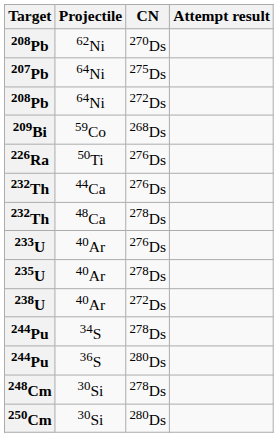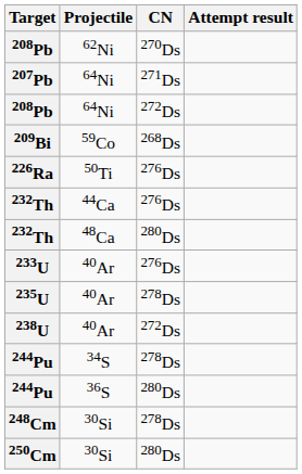 <table class="wikitable" style="text-align:center">
 <tr>
 <th>Target</th>
 <th>Projectile</th>
 <th>CN</th>
 <th>Attempt result</th>
 </tr>
 <tr>
 <th><sup>208</sup>Pb</th>
 <td><sup>62</sup>Ni</td>
 <td><sup>270</sup>Ds</td>
 <td></td>
 </tr>
 <tr>
 <th><sup>207</sup>Pb</th>
 <td><sup>64</sup>Ni</td>
-<td><sup>275</sup>Ds</td>
+<td><sup>271</sup>Ds</td>
 <td></td>
 </tr>
 <tr>
 <th><sup>208</sup>Pb</th>
 <td><sup>64</sup>Ni</td>
 <td><sup>272</sup>Ds</td>
 <td></td>
 </tr>
 <tr>
 <th><sup>209</sup>Bi</th>
 <td><sup>59</sup>Co</td>
 <td><sup>268</sup>Ds</td>
 <td></td>
 </tr>
 <tr>
 <th><sup>226</sup>Ra</th>
 <td><sup>50</sup>Ti</td>
 <td><sup>276</sup>Ds</td>
 <td></td>
 </tr>
 <tr>
 <th><sup>232</sup>Th</th>
 <td><sup>44</sup>Ca</td>
 <td><sup>276</sup>Ds</td>
 <td></td>
 </tr>
 <tr>
 <th><sup>232</sup>Th</th>
 <td><sup>48</sup>Ca</td>
-<td><sup>278</sup>Ds</td>
+<td><sup>280</sup>Ds</td>
 <td></td>
 </tr>
 <tr>
 <th><sup>233</sup>U</th>
 <td><sup>40</sup>Ar</td>
 <td><sup>276</sup>Ds</td>
 <td></td>
 </tr>
 <tr>
 <th><sup>235</sup>U</th>
 <td><sup>40</sup>Ar</td>
 <td><sup>278</sup>Ds</td>
 <td></td>
 </tr>
 <tr>
 <th><sup>238</sup>U</th>
 <td><sup>40</sup>Ar</td>
 <td><sup>272</sup>Ds</td>
 <td></td>
 </tr>
 <tr>
 <th><sup>244</sup>Pu</th>
 <td><sup>34</sup>S</td>
 <td><sup>278</sup>Ds</td>
 <td></td>
 </tr>
 <tr>
 <th><sup>244</sup>Pu</th>
 <td><sup>36</sup>S</td>
 <td><sup>280</sup>Ds</td>
 <td></td>
 </tr>
 <tr>
 <th><sup>248</sup>Cm</th>
 <td><sup>30</sup>Si</td>
 <td><sup>278</sup>Ds</td>
 <td></td>
 </tr>
 <tr>
 <th><sup>250</sup>Cm</th>
 <td><sup>30</sup>Si</td>
 <td><sup>280</sup>Ds</td>
 <td></td>
 </tr>
 </table>
